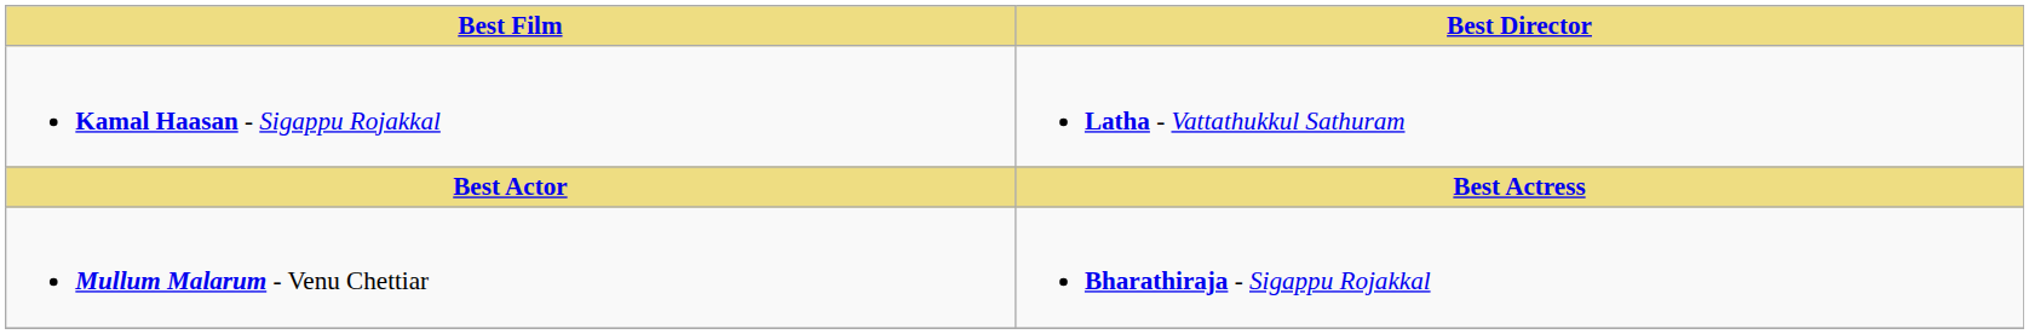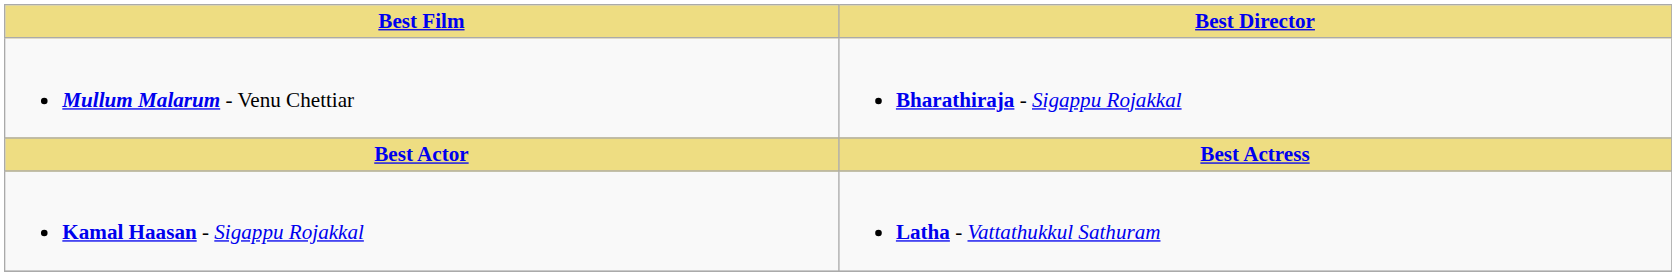 <table class="wikitable" width=100% |>
 <tr>
 <th !  style="background:#eedd82; text-align:center; width:50%;"><a href='#'>Best Film</a></th>
 <th !  style="background:#eedd82; text-align:center; width:50%;"><a href='#'>Best Director</a></th>
 </tr>
 <tr>
-<td valign="top"><br><ul><li><strong><a href='#'>Kamal Haasan</a></strong> - <em><a href='#'>Sigappu Rojakkal</a></em></li></ul></td>
-<td valign="top"><br><ul><li><strong><a href='#'>Latha</a></strong> - <em><a href='#'>Vattathukkul Sathuram</a></em></li></ul></td>
+<td valign="top"><br><ul><li><strong><em><a href='#'>Mullum Malarum</a></em></strong> - Venu Chettiar</li></ul></td>
+<td valign="top"><br><ul><li><strong><a href='#'>Bharathiraja</a></strong> - <em><a href='#'>Sigappu Rojakkal</a></em></li></ul></td>
 </tr>
 <tr>
 <th !  style="background:#eedd82; text-align:center; width:50%;"><a href='#'>Best Actor</a></th>
 <th !  style="background:#eedd82; text-align:center; width:50%;"><a href='#'>Best Actress</a></th>
 </tr>
 <tr>
-<td valign="top"><br><ul><li><strong><em><a href='#'>Mullum Malarum</a></em></strong> - Venu Chettiar</li></ul></td>
-<td valign="top"><br><ul><li><strong><a href='#'>Bharathiraja</a></strong> - <em><a href='#'>Sigappu Rojakkal</a></em></li></ul></td>
+<td valign="top"><br><ul><li><strong><a href='#'>Kamal Haasan</a></strong> - <em><a href='#'>Sigappu Rojakkal</a></em></li></ul></td>
+<td valign="top"><br><ul><li><strong><a href='#'>Latha</a></strong> - <em><a href='#'>Vattathukkul Sathuram</a></em></li></ul></td>
 </tr>
 <tr>
 </tr>
 </table>
